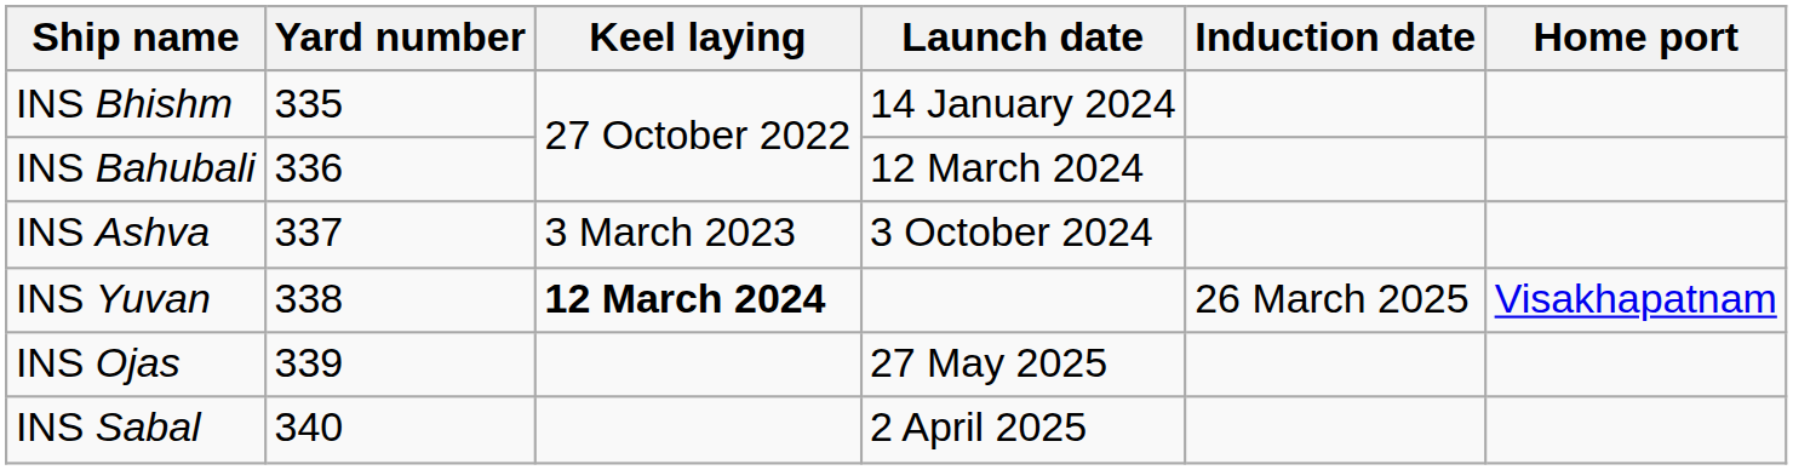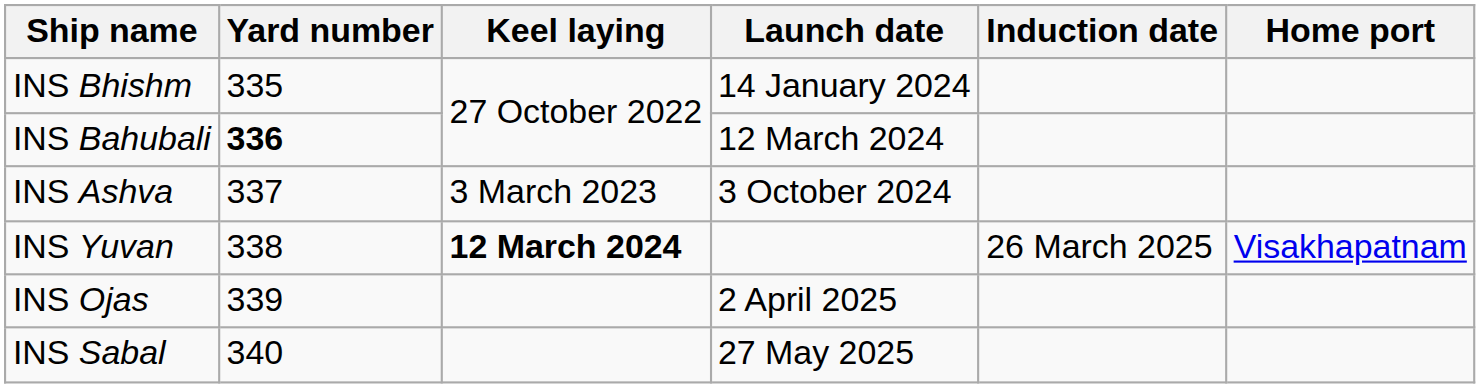 <table class="wikitable">
 <tr>
 <th>Ship name</th>
 <th>Yard number</th>
 <th>Keel laying</th>
 <th>Launch date</th>
 <th>Induction date</th>
 <th>Home port</th>
 </tr>
 <tr>
 <td>INS <em>Bhishm</em></td>
 <td>335</td>
 <td rowspan="2">27 October 2022</td>
 <td>14 January 2024</td>
 <td></td>
 <td></td>
 </tr>
 <tr>
 <td>INS <em>Bahubali</em></td>
-<td>336</td>
+<td><strong>336</strong></td>
 <td>12 March 2024</td>
 <td></td>
 <td></td>
 </tr>
 <tr>
 <td>INS <em>Ashva</em></td>
 <td>337</td>
 <td>3 March 2023</td>
 <td>3 October 2024</td>
 <td></td>
 <td></td>
 </tr>
 <tr>
 <td>INS <em>Yuvan</em></td>
 <td>338</td>
 <td><strong>12 March 2024</strong></td>
 <td></td>
 <td>26 March 2025</td>
 <td><a href='#'>Visakhapatnam</a></td>
 </tr>
 <tr>
 <td>INS <em>Ojas</em></td>
 <td>339</td>
 <td></td>
-<td>27 May 2025</td>
+<td>2 April 2025</td>
 <td></td>
 <td></td>
 </tr>
 <tr>
 <td>INS <em>Sabal</em></td>
 <td>340</td>
 <td></td>
-<td>2 April 2025</td>
+<td>27 May 2025</td>
 <td></td>
 <td></td>
 </tr>
 </table>
